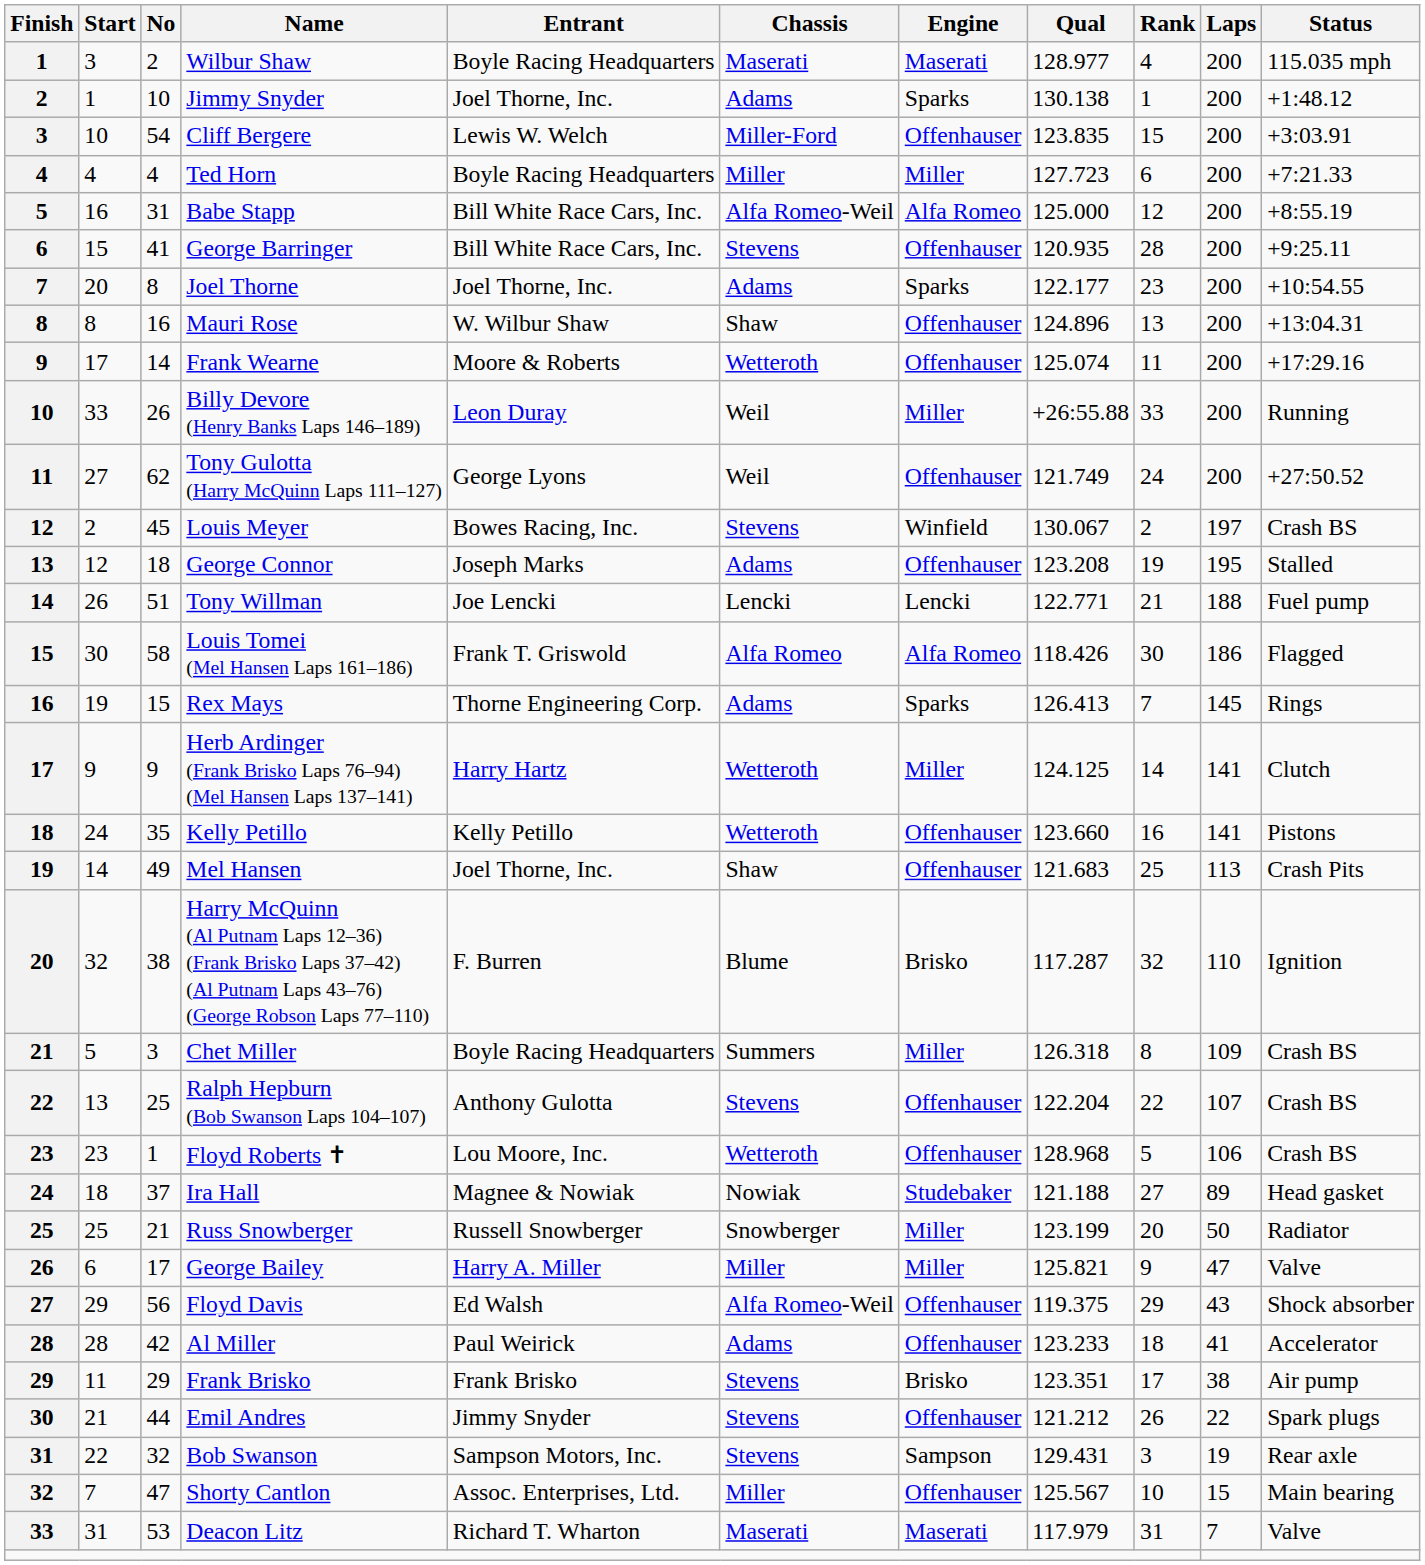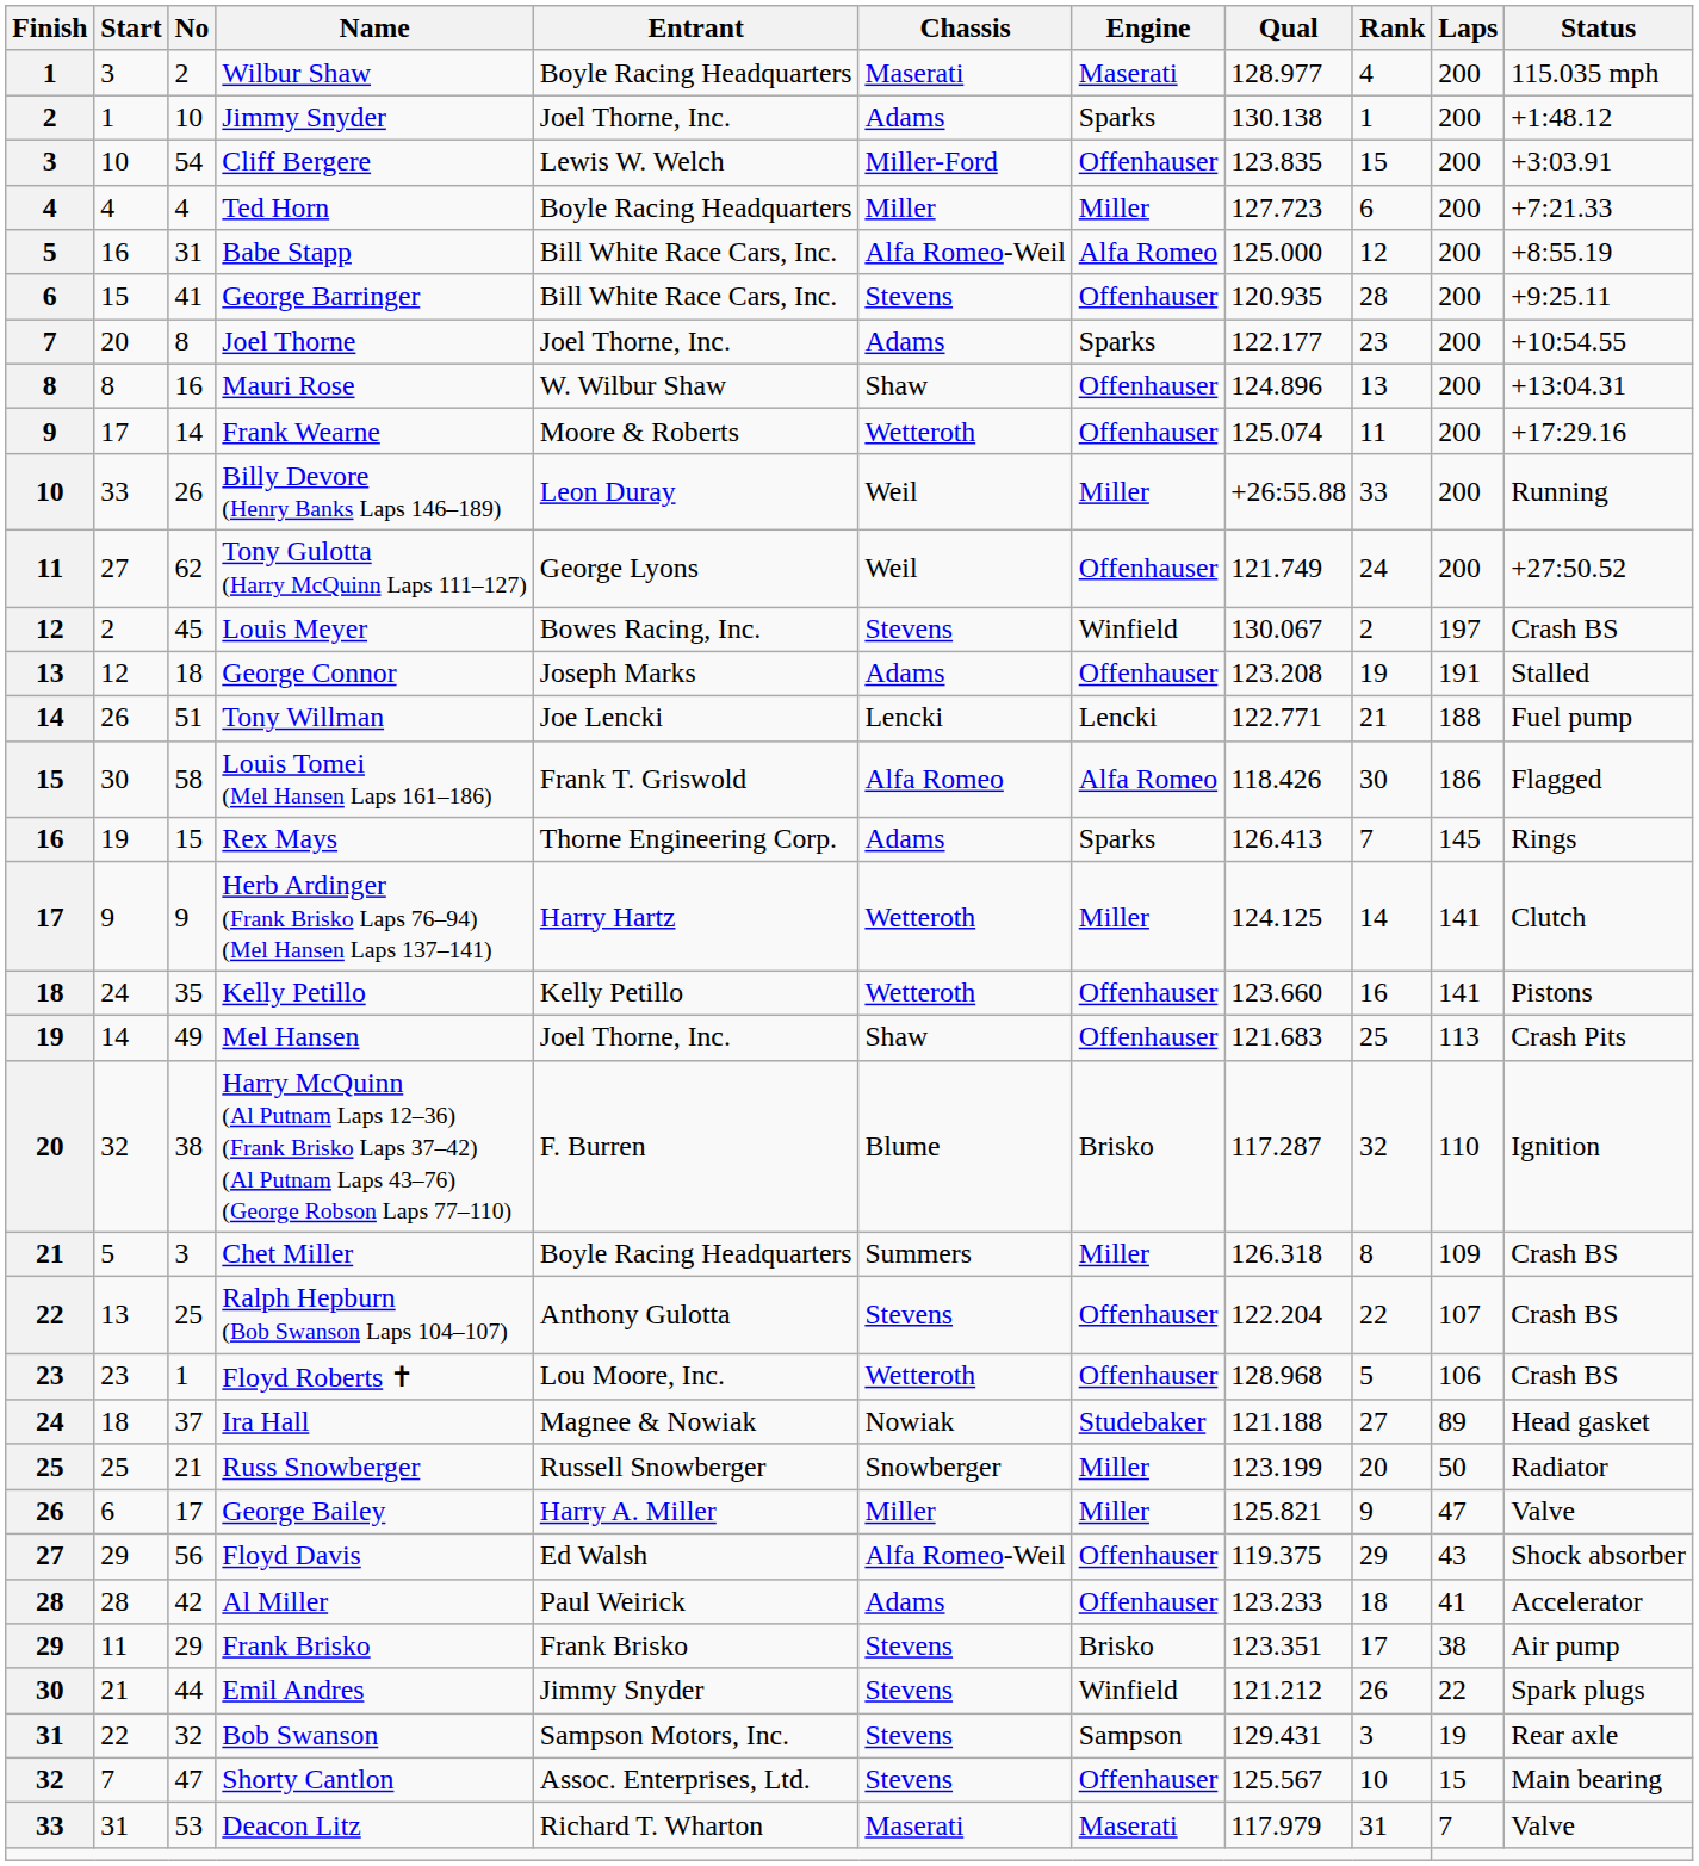 <table class="wikitable">
 <tr>
 <th>Finish</th>
 <th>Start</th>
 <th>No</th>
 <th>Name</th>
 <th>Entrant</th>
 <th>Chassis</th>
 <th>Engine</th>
 <th>Qual</th>
 <th>Rank</th>
 <th>Laps</th>
 <th>Status</th>
 </tr>
 <tr>
 <th>1</th>
 <td>3</td>
 <td>2</td>
 <td> <a href='#'>Wilbur Shaw</a> <strong></strong></td>
 <td>Boyle Racing Headquarters</td>
 <td><a href='#'>Maserati</a></td>
 <td><a href='#'>Maserati</a></td>
 <td>128.977</td>
 <td>4</td>
 <td>200</td>
 <td>115.035 mph</td>
 </tr>
 <tr>
 <th>2</th>
 <td>1</td>
 <td>10</td>
 <td> <a href='#'>Jimmy Snyder</a></td>
 <td>Joel Thorne, Inc.</td>
 <td><a href='#'>Adams</a></td>
 <td>Sparks</td>
 <td>130.138</td>
 <td>1</td>
 <td>200</td>
 <td>+1:48.12</td>
 </tr>
 <tr>
 <th>3</th>
 <td>10</td>
 <td>54</td>
 <td> <a href='#'>Cliff Bergere</a></td>
 <td>Lewis W. Welch</td>
 <td><a href='#'>Miller-Ford</a></td>
 <td><a href='#'>Offenhauser</a></td>
 <td>123.835</td>
 <td>15</td>
 <td>200</td>
 <td>+3:03.91</td>
 </tr>
 <tr>
 <th>4</th>
 <td>4</td>
 <td>4</td>
 <td> <a href='#'>Ted Horn</a></td>
 <td>Boyle Racing Headquarters</td>
 <td><a href='#'>Miller</a></td>
 <td><a href='#'>Miller</a></td>
 <td>127.723</td>
 <td>6</td>
 <td>200</td>
 <td>+7:21.33</td>
 </tr>
 <tr>
 <th>5</th>
 <td>16</td>
 <td>31</td>
 <td> <a href='#'>Babe Stapp</a></td>
 <td>Bill White Race Cars, Inc.</td>
 <td><a href='#'>Alfa Romeo</a>-Weil</td>
 <td><a href='#'>Alfa Romeo</a></td>
 <td>125.000</td>
 <td>12</td>
 <td>200</td>
 <td>+8:55.19</td>
 </tr>
 <tr>
 <th>6</th>
 <td>15</td>
 <td>41</td>
 <td> <a href='#'>George Barringer</a></td>
 <td>Bill White Race Cars, Inc.</td>
 <td><a href='#'>Stevens</a></td>
 <td><a href='#'>Offenhauser</a></td>
 <td>120.935</td>
 <td>28</td>
 <td>200</td>
 <td>+9:25.11</td>
 </tr>
 <tr>
 <th>7</th>
 <td>20</td>
 <td>8</td>
 <td> <a href='#'>Joel Thorne</a></td>
 <td>Joel Thorne, Inc.</td>
 <td><a href='#'>Adams</a></td>
 <td>Sparks</td>
 <td>122.177</td>
 <td>23</td>
 <td>200</td>
 <td>+10:54.55</td>
 </tr>
 <tr>
 <th>8</th>
 <td>8</td>
 <td>16</td>
 <td> <a href='#'>Mauri Rose</a></td>
 <td>W. Wilbur Shaw</td>
 <td>Shaw</td>
 <td><a href='#'>Offenhauser</a></td>
 <td>124.896</td>
 <td>13</td>
 <td>200</td>
 <td>+13:04.31</td>
 </tr>
 <tr>
 <th>9</th>
 <td>17</td>
 <td>14</td>
 <td> <a href='#'>Frank Wearne</a></td>
 <td>Moore & Roberts</td>
 <td><a href='#'>Wetteroth</a></td>
 <td><a href='#'>Offenhauser</a></td>
 <td>125.074</td>
 <td>11</td>
 <td>200</td>
 <td>+17:29.16</td>
 </tr>
 <tr>
 <th>10</th>
 <td>33</td>
 <td>26</td>
 <td> <a href='#'>Billy Devore</a><br><small>(<a href='#'>Henry Banks</a> Laps 146–189)</small></td>
 <td><a href='#'>Leon Duray</a></td>
 <td>Weil</td>
 <td><a href='#'>Miller</a></td>
 <td>+26:55.88</td>
 <td>33</td>
 <td>200</td>
 <td>Running</td>
 </tr>
 <tr>
 <th>11</th>
 <td>27</td>
 <td>62</td>
 <td> <a href='#'>Tony Gulotta</a><br><small>(<a href='#'>Harry McQuinn</a> Laps 111–127)</small></td>
 <td>George Lyons</td>
 <td>Weil</td>
 <td><a href='#'>Offenhauser</a></td>
 <td>121.749</td>
 <td>24</td>
 <td>200</td>
 <td>+27:50.52</td>
 </tr>
 <tr>
 <th>12</th>
 <td>2</td>
 <td>45</td>
 <td> <a href='#'>Louis Meyer</a> <strong></strong></td>
 <td>Bowes Racing, Inc.</td>
 <td><a href='#'>Stevens</a></td>
 <td>Winfield</td>
 <td>130.067</td>
 <td>2</td>
 <td>197</td>
 <td>Crash BS</td>
 </tr>
 <tr>
 <th>13</th>
 <td>12</td>
 <td>18</td>
 <td> <a href='#'>George Connor</a></td>
 <td>Joseph Marks</td>
 <td><a href='#'>Adams</a></td>
 <td><a href='#'>Offenhauser</a></td>
 <td>123.208</td>
 <td>19</td>
-<td>195</td>
+<td>191</td>
 <td>Stalled</td>
 </tr>
 <tr>
 <th>14</th>
 <td>26</td>
 <td>51</td>
 <td> <a href='#'>Tony Willman</a></td>
 <td>Joe Lencki</td>
 <td>Lencki</td>
 <td>Lencki</td>
 <td>122.771</td>
 <td>21</td>
 <td>188</td>
 <td>Fuel pump</td>
 </tr>
 <tr>
 <th>15</th>
 <td>30</td>
 <td>58</td>
 <td> <a href='#'>Louis Tomei</a><br><small>(<a href='#'>Mel Hansen</a> Laps 161–186)</small></td>
 <td>Frank T. Griswold</td>
 <td><a href='#'>Alfa Romeo</a></td>
 <td><a href='#'>Alfa Romeo</a></td>
 <td>118.426</td>
 <td>30</td>
 <td>186</td>
 <td>Flagged</td>
 </tr>
 <tr>
 <th>16</th>
 <td>19</td>
 <td>15</td>
 <td> <a href='#'>Rex Mays</a></td>
 <td>Thorne Engineering Corp.</td>
 <td><a href='#'>Adams</a></td>
 <td>Sparks</td>
 <td>126.413</td>
 <td>7</td>
 <td>145</td>
 <td>Rings</td>
 </tr>
 <tr>
 <th>17</th>
 <td>9</td>
 <td>9</td>
 <td> <a href='#'>Herb Ardinger</a><br><small>(<a href='#'>Frank Brisko</a> Laps 76–94)</small><br><small>(<a href='#'>Mel Hansen</a> Laps 137–141)</small></td>
 <td><a href='#'>Harry Hartz</a></td>
 <td><a href='#'>Wetteroth</a></td>
 <td><a href='#'>Miller</a></td>
 <td>124.125</td>
 <td>14</td>
 <td>141</td>
 <td>Clutch</td>
 </tr>
 <tr>
 <th>18</th>
 <td>24</td>
 <td>35</td>
 <td> <a href='#'>Kelly Petillo</a> <strong></strong></td>
 <td>Kelly Petillo</td>
 <td><a href='#'>Wetteroth</a></td>
 <td><a href='#'>Offenhauser</a></td>
 <td>123.660</td>
 <td>16</td>
 <td>141</td>
 <td>Pistons</td>
 </tr>
 <tr>
 <th>19</th>
 <td>14</td>
 <td>49</td>
 <td> <a href='#'>Mel Hansen</a> <strong></strong></td>
 <td>Joel Thorne, Inc.</td>
 <td>Shaw</td>
 <td><a href='#'>Offenhauser</a></td>
 <td>121.683</td>
 <td>25</td>
 <td>113</td>
 <td>Crash Pits</td>
 </tr>
 <tr>
 <th>20</th>
 <td>32</td>
 <td>38</td>
 <td> <a href='#'>Harry McQuinn</a><br><small>(<a href='#'>Al Putnam</a> Laps 12–36)</small><br><small>(<a href='#'>Frank Brisko</a> Laps 37–42)</small><br><small>(<a href='#'>Al Putnam</a> Laps 43–76)</small><br><small>(<a href='#'>George Robson</a> Laps 77–110)</small></td>
 <td>F. Burren</td>
 <td>Blume</td>
 <td>Brisko</td>
 <td>117.287</td>
 <td>32</td>
 <td>110</td>
 <td>Ignition</td>
 </tr>
 <tr>
 <th>21</th>
 <td>5</td>
 <td>3</td>
 <td> <a href='#'>Chet Miller</a></td>
 <td>Boyle Racing Headquarters</td>
 <td>Summers</td>
 <td><a href='#'>Miller</a></td>
 <td>126.318</td>
 <td>8</td>
 <td>109</td>
 <td>Crash BS</td>
 </tr>
 <tr>
 <th>22</th>
 <td>13</td>
 <td>25</td>
 <td> <a href='#'>Ralph Hepburn</a><br><small>(<a href='#'>Bob Swanson</a> Laps 104–107)</small></td>
 <td>Anthony Gulotta</td>
 <td><a href='#'>Stevens</a></td>
 <td><a href='#'>Offenhauser</a></td>
 <td>122.204</td>
 <td>22</td>
 <td>107</td>
 <td>Crash BS</td>
 </tr>
 <tr>
 <th>23</th>
 <td>23</td>
 <td>1</td>
 <td> <a href='#'>Floyd Roberts</a> <strong></strong> ✝</td>
 <td>Lou Moore, Inc.</td>
 <td><a href='#'>Wetteroth</a></td>
 <td><a href='#'>Offenhauser</a></td>
 <td>128.968</td>
 <td>5</td>
 <td>106</td>
 <td>Crash BS</td>
 </tr>
 <tr>
 <th>24</th>
 <td>18</td>
 <td>37</td>
 <td> <a href='#'>Ira Hall</a></td>
 <td>Magnee & Nowiak</td>
 <td>Nowiak</td>
 <td><a href='#'>Studebaker</a></td>
 <td>121.188</td>
 <td>27</td>
 <td>89</td>
 <td>Head gasket</td>
 </tr>
 <tr>
 <th>25</th>
 <td>25</td>
 <td>21</td>
 <td> <a href='#'>Russ Snowberger</a></td>
 <td>Russell Snowberger</td>
 <td>Snowberger</td>
 <td><a href='#'>Miller</a></td>
 <td>123.199</td>
 <td>20</td>
 <td>50</td>
 <td>Radiator</td>
 </tr>
 <tr>
 <th>26</th>
 <td>6</td>
 <td>17</td>
 <td> <a href='#'>George Bailey</a></td>
 <td><a href='#'>Harry A. Miller</a></td>
 <td><a href='#'>Miller</a></td>
 <td><a href='#'>Miller</a></td>
 <td>125.821</td>
 <td>9</td>
 <td>47</td>
 <td>Valve</td>
 </tr>
 <tr>
 <th>27</th>
 <td>29</td>
 <td>56</td>
 <td> <a href='#'>Floyd Davis</a></td>
 <td>Ed Walsh</td>
 <td><a href='#'>Alfa Romeo</a>-Weil</td>
 <td><a href='#'>Offenhauser</a></td>
 <td>119.375</td>
 <td>29</td>
 <td>43</td>
 <td>Shock absorber</td>
 </tr>
 <tr>
 <th>28</th>
 <td>28</td>
 <td>42</td>
 <td> <a href='#'>Al Miller</a></td>
 <td>Paul Weirick</td>
 <td><a href='#'>Adams</a></td>
 <td><a href='#'>Offenhauser</a></td>
 <td>123.233</td>
 <td>18</td>
 <td>41</td>
 <td>Accelerator</td>
 </tr>
 <tr>
 <th>29</th>
 <td>11</td>
 <td>29</td>
 <td> <a href='#'>Frank Brisko</a></td>
 <td>Frank Brisko</td>
 <td><a href='#'>Stevens</a></td>
 <td>Brisko</td>
 <td>123.351</td>
 <td>17</td>
 <td>38</td>
 <td>Air pump</td>
 </tr>
 <tr>
 <th>30</th>
 <td>21</td>
 <td>44</td>
 <td> <a href='#'>Emil Andres</a></td>
 <td>Jimmy Snyder</td>
 <td><a href='#'>Stevens</a></td>
-<td><a href='#'>Offenhauser</a></td>
+<td>Winfield</td>
 <td>121.212</td>
 <td>26</td>
 <td>22</td>
 <td>Spark plugs</td>
 </tr>
 <tr>
 <th>31</th>
 <td>22</td>
 <td>32</td>
 <td> <a href='#'>Bob Swanson</a></td>
 <td>Sampson Motors, Inc.</td>
 <td><a href='#'>Stevens</a></td>
 <td>Sampson</td>
 <td>129.431</td>
 <td>3</td>
 <td>19</td>
 <td>Rear axle</td>
 </tr>
 <tr>
 <th>32</th>
 <td>7</td>
 <td>47</td>
 <td> <a href='#'>Shorty Cantlon</a></td>
 <td>Assoc. Enterprises, Ltd.</td>
-<td><a href='#'>Miller</a></td>
+<td><a href='#'>Stevens</a></td>
 <td><a href='#'>Offenhauser</a></td>
 <td>125.567</td>
 <td>10</td>
 <td>15</td>
 <td>Main bearing</td>
 </tr>
 <tr>
 <th>33</th>
 <td>31</td>
 <td>53</td>
 <td> <a href='#'>Deacon Litz</a></td>
 <td>Richard T. Wharton</td>
 <td><a href='#'>Maserati</a></td>
 <td><a href='#'>Maserati</a></td>
 <td>117.979</td>
 <td>31</td>
 <td>7</td>
 <td>Valve</td>
 </tr>
 <tr>
 <td colspan=9 style="text-align:center"></td>
 </tr>
 </table>
